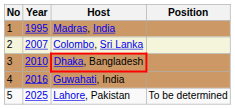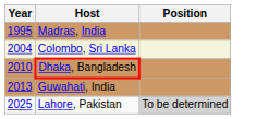 <table class="wikitable">
 <tr>
-<th>No</th>
 <th>Year</th>
 <th>Host</th>
 <th>Position</th>
 </tr>
 <tr bgcolor=#cc9966>
-<td>1</td>
 <td><a href='#'>1995</a></td>
 <td> <a href='#'>Madras</a>, <a href='#'>India</a></td>
 <td></td>
 </tr>
 <tr bgcolor=beige>
-<td>2</td>
-<td><a href='#'>2007</a></td>
+<td><a href='#'>2004</a></td>
 <td> <a href='#'>Colombo</a>, <a href='#'>Sri Lanka</a></td>
 <td></td>
 </tr>
 <tr bgcolor=#cc9966>
-<td>3</td>
 <td><a href='#'>2010</a></td>
 <td style="border: 3px solid red"> <a href='#'>Dhaka</a>, Bangladesh</td>
 <td></td>
 </tr>
 <tr bgcolor=#cc9966>
-<td>4</td>
-<td><a href='#'>2016</a></td>
+<td><a href='#'>2013</a></td>
 <td> <a href='#'>Guwahati</a>, India</td>
 <td></td>
 </tr>
 <tr>
-<td>5</td>
 <td><a href='#'>2025</a></td>
 <td> <a href='#'>Lahore</a>, Pakistan</td>
-<td {{center>To be determined</td>
+<td {{center style="background: lightgrey;">To be determined</td>
 </tr>
 </table>
